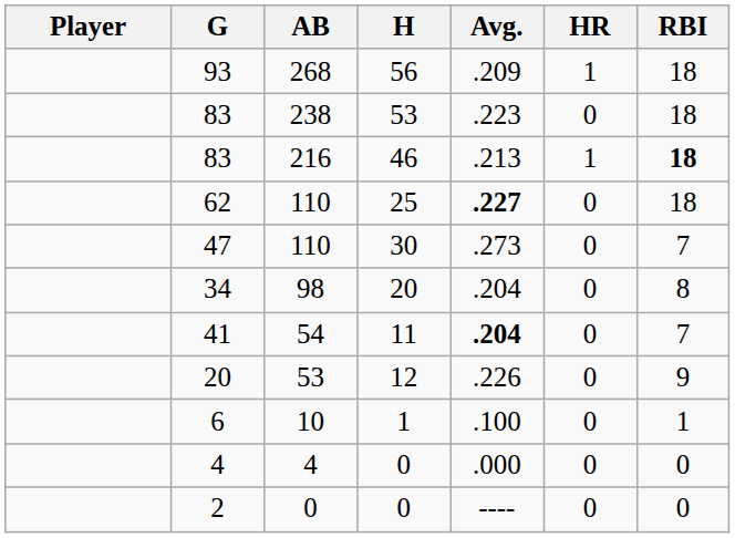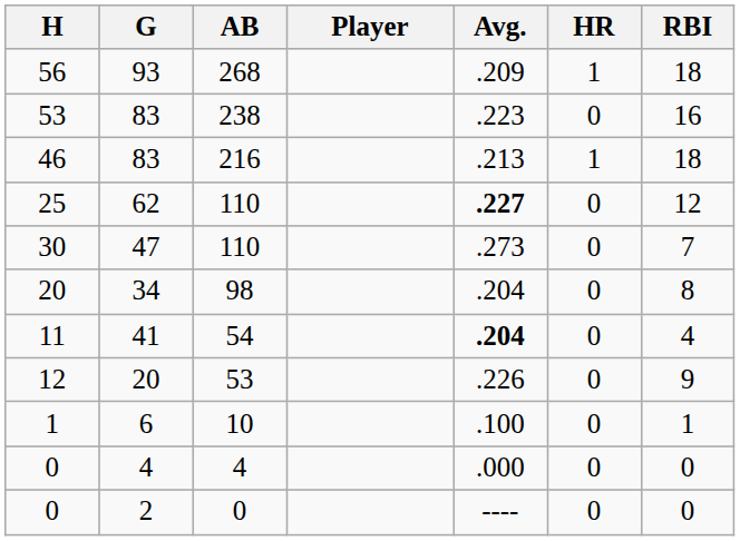 <table class="wikitable sortable">
 <tr>
-<th bgcolor="#DDDDFF" width="16%">Player</th>
+<th bgcolor="#DDDDFF" width="9%">H</th>
 <th bgcolor="#DDDDFF" width="9%">G</th>
 <th bgcolor="#DDDDFF" width="9%">AB</th>
-<th bgcolor="#DDDDFF" width="9%">H</th>
+<th bgcolor="#DDDDFF" width="16%">Player</th>
 <th bgcolor="#DDDDFF" width="9%">Avg.</th>
 <th bgcolor="#DDDDFF" width="9%">HR</th>
 <th bgcolor="#DDDDFF" width="9%">RBI</th>
 </tr>
 <tr align="center">
-<td></td>
+<td>56</td>
 <td>93</td>
 <td>268</td>
-<td>56</td>
+<td></td>
 <td>.209</td>
 <td>1</td>
 <td>18</td>
 </tr>
 <tr align="center">
-<td></td>
+<td>53</td>
 <td>83</td>
 <td>238</td>
-<td>53</td>
+<td></td>
 <td>.223</td>
 <td>0</td>
+<td>16</td>
+</tr>
+<tr align="center">
+<td>46</td>
+<td>83</td>
+<td>216</td>
+<td></td>
+<td>.213</td>
+<td>1</td>
 <td>18</td>
 </tr>
 <tr align="center">
+<td>25</td>
+<td>62</td>
+<td>110</td>
 <td></td>
-<td>83</td>
-<td>216</td>
-<td>46</td>
-<td>.213</td>
-<td>1</td>
-<td><strong>18</strong></td>
+<td><strong>.227</strong></td>
+<td>0</td>
+<td>12</td>
 </tr>
 <tr align="center">
-<td></td>
-<td>62</td>
-<td>110</td>
-<td>25</td>
-<td><strong>.227</strong></td>
-<td>0</td>
-<td>18</td>
-</tr>
-<tr align="center">
-<td></td>
+<td>30</td>
 <td>47</td>
 <td>110</td>
-<td>30</td>
+<td></td>
 <td>.273</td>
 <td>0</td>
 <td>7</td>
 </tr>
 <tr align="center">
-<td></td>
+<td>20</td>
 <td>34</td>
 <td>98</td>
-<td>20</td>
+<td></td>
 <td>.204</td>
 <td>0</td>
 <td>8</td>
 </tr>
 <tr align="center">
-<td></td>
+<td>11</td>
 <td>41</td>
 <td>54</td>
-<td>11</td>
+<td></td>
 <td><strong>.204</strong></td>
 <td>0</td>
-<td>7</td>
+<td>4</td>
 </tr>
 <tr align="center">
-<td></td>
+<td>12</td>
 <td>20</td>
 <td>53</td>
-<td>12</td>
+<td></td>
 <td>.226</td>
 <td>0</td>
 <td>9</td>
 </tr>
 <tr align="center">
-<td></td>
+<td>1</td>
 <td>6</td>
 <td>10</td>
-<td>1</td>
+<td></td>
 <td>.100</td>
 <td>0</td>
 <td>1</td>
 </tr>
 <tr align="center">
-<td></td>
+<td>0</td>
 <td>4</td>
 <td>4</td>
-<td>0</td>
+<td></td>
 <td>.000</td>
 <td>0</td>
 <td>0</td>
 </tr>
 <tr align="center">
-<td></td>
+<td>0</td>
 <td>2</td>
 <td>0</td>
-<td>0</td>
+<td></td>
 <td>----</td>
 <td>0</td>
 <td>0</td>
 </tr>
 </table>
